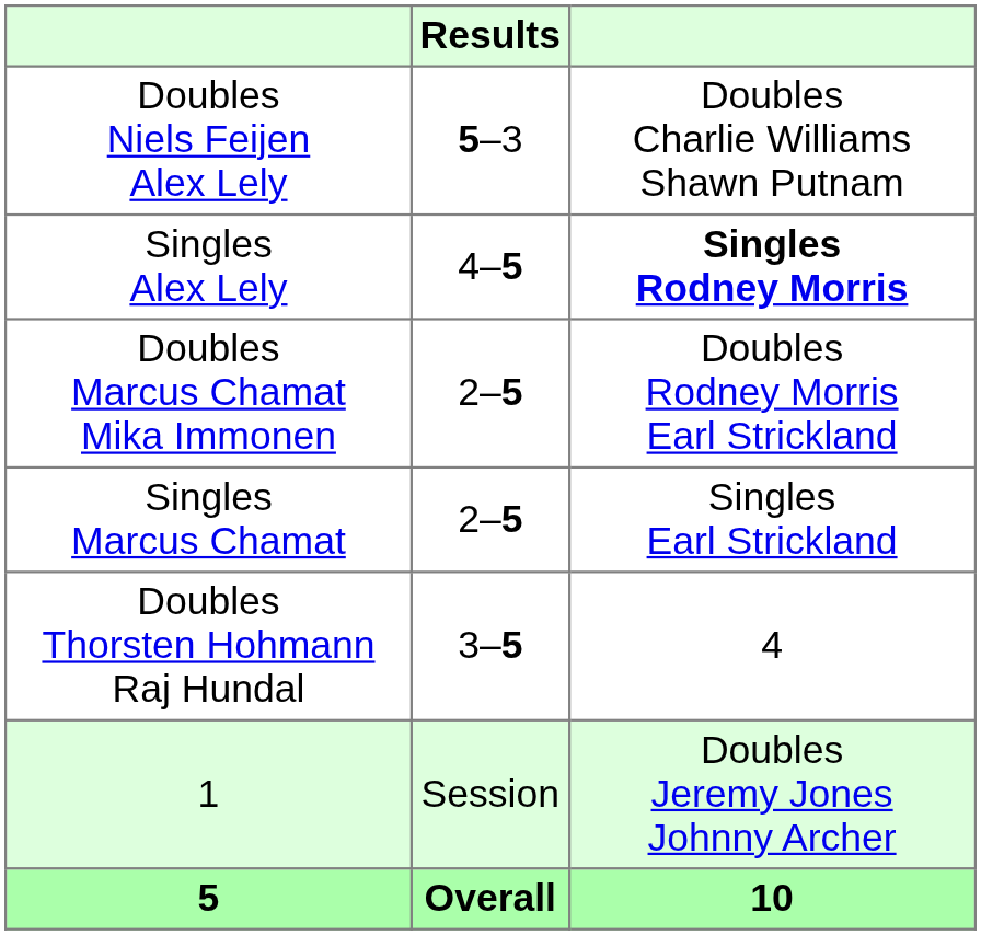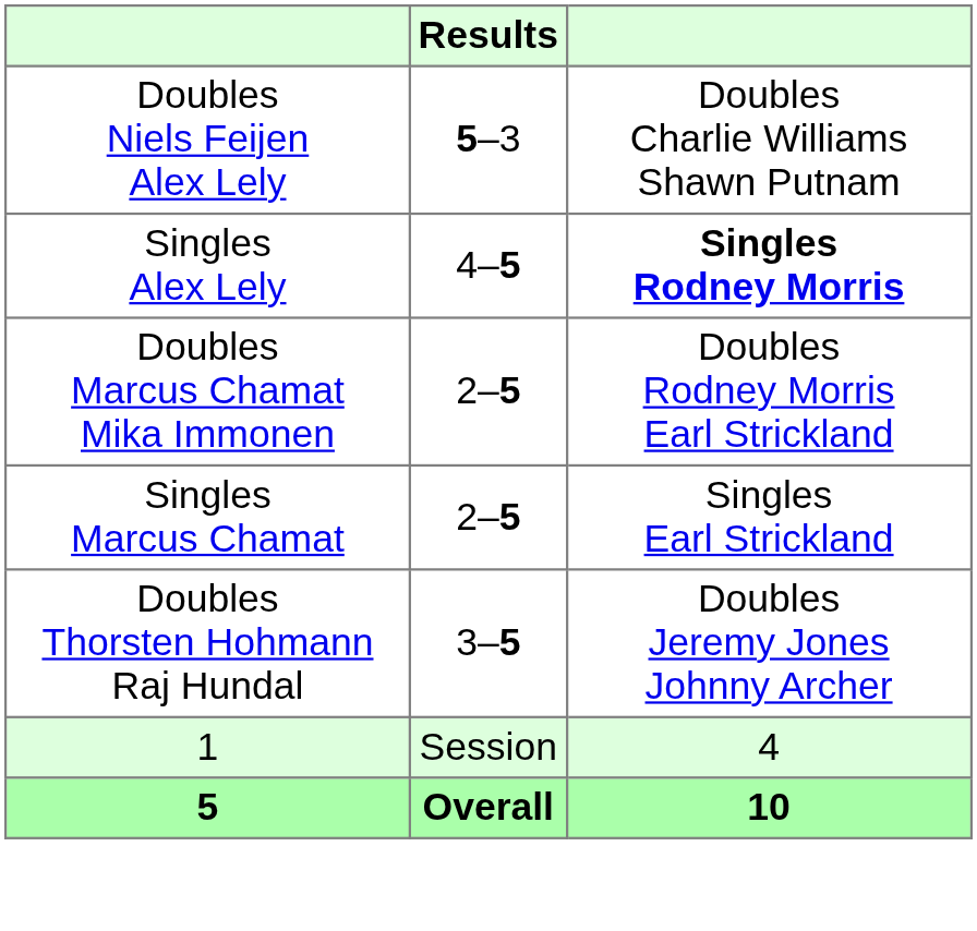 <table border="1" cellpadding="3" style="border-collapse: collapse;">
 <tr bgcolor="#ddffdd">
 <th width="160"></th>
 <th>Results</th>
 <th width="160"></th>
 </tr>
 <tr>
 <td align="center">Doubles<br><a href='#'>Niels Feijen</a><br><a href='#'>Alex Lely</a></td>
 <td align="center"><strong>5</strong>–3</td>
 <td align="center">Doubles<br>Charlie Williams<br>Shawn Putnam</td>
 </tr>
 <tr>
 <td align="center">Singles<br><a href='#'>Alex Lely</a></td>
 <td align="center">4–<strong>5</strong></td>
 <td align="center"><strong>Singles<br><a href='#'>Rodney Morris</a></strong></td>
 </tr>
 <tr>
 <td align="center">Doubles<br><a href='#'>Marcus Chamat</a><br><a href='#'>Mika Immonen</a></td>
 <td align="center">2–<strong>5</strong></td>
 <td align="center">Doubles<br><a href='#'>Rodney Morris</a><br><a href='#'>Earl Strickland</a></td>
 </tr>
 <tr>
 <td align="center">Singles<br><a href='#'>Marcus Chamat</a></td>
 <td align="center">2–<strong>5</strong></td>
 <td align="center">Singles<br><a href='#'>Earl Strickland</a></td>
 </tr>
 <tr>
 <td align="center">Doubles<br><a href='#'>Thorsten Hohmann</a><br>Raj Hundal</td>
 <td align="center">3–<strong>5</strong></td>
-<td align="center">4</td>
+<td align="center">Doubles<br><a href='#'>Jeremy Jones</a><br><a href='#'>Johnny Archer</a></td>
 </tr>
 <tr bgcolor="#ddffdd">
 <td align="center">1</td>
 <td align="center">Session</td>
-<td align="center">Doubles<br><a href='#'>Jeremy Jones</a><br><a href='#'>Johnny Archer</a></td>
+<td align="center">4</td>
 </tr>
 <tr bgcolor="#aaffaa">
 <th align="center">5</th>
 <th align="center">Overall</th>
 <th align="center">10</th>
 </tr>
 </table>
